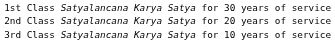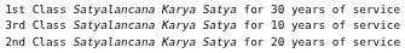 <table>
 <tr>
 <td>1st Class</td>
 <td></td>
 <td><em>Satyalancana Karya Satya</em> for 30 years of service</td>
 </tr>
 <tr>
+<td>3rd Class</td>
+<td></td>
+<td><em>Satyalancana Karya Satya</em> for 10 years of service</td>
+</tr>
+<tr>
 <td>2nd Class</td>
 <td></td>
 <td><em>Satyalancana Karya Satya</em> for 20 years of service</td>
 </tr>
-<tr>
-<td>3rd Class</td>
-<td></td>
-<td><em>Satyalancana Karya Satya</em> for 10 years of service</td>
-</tr>
 </table>
